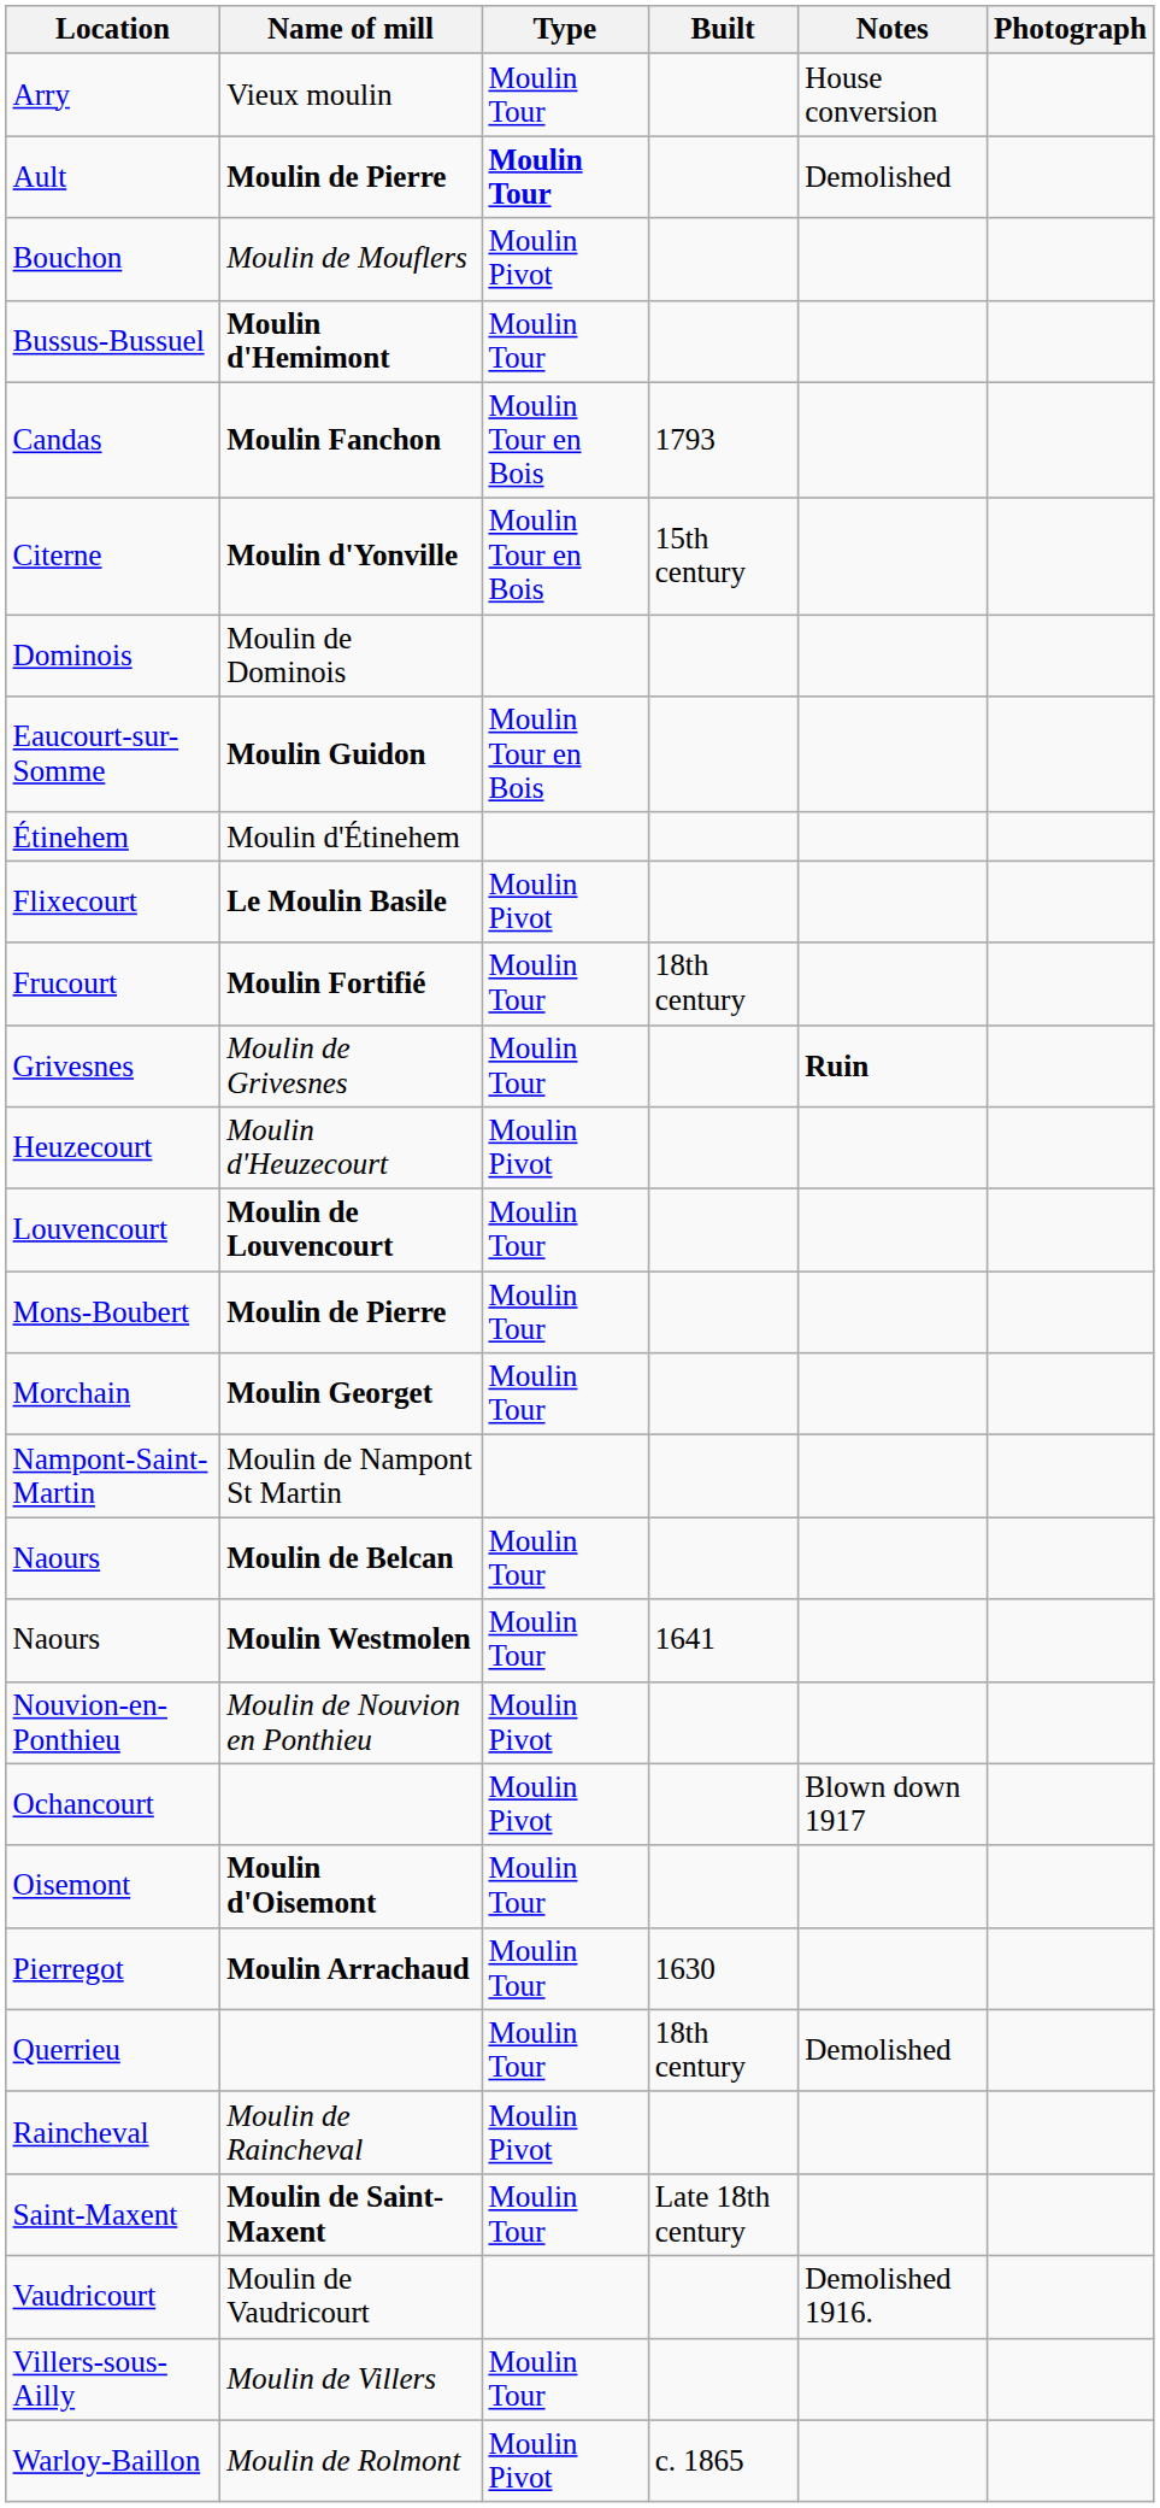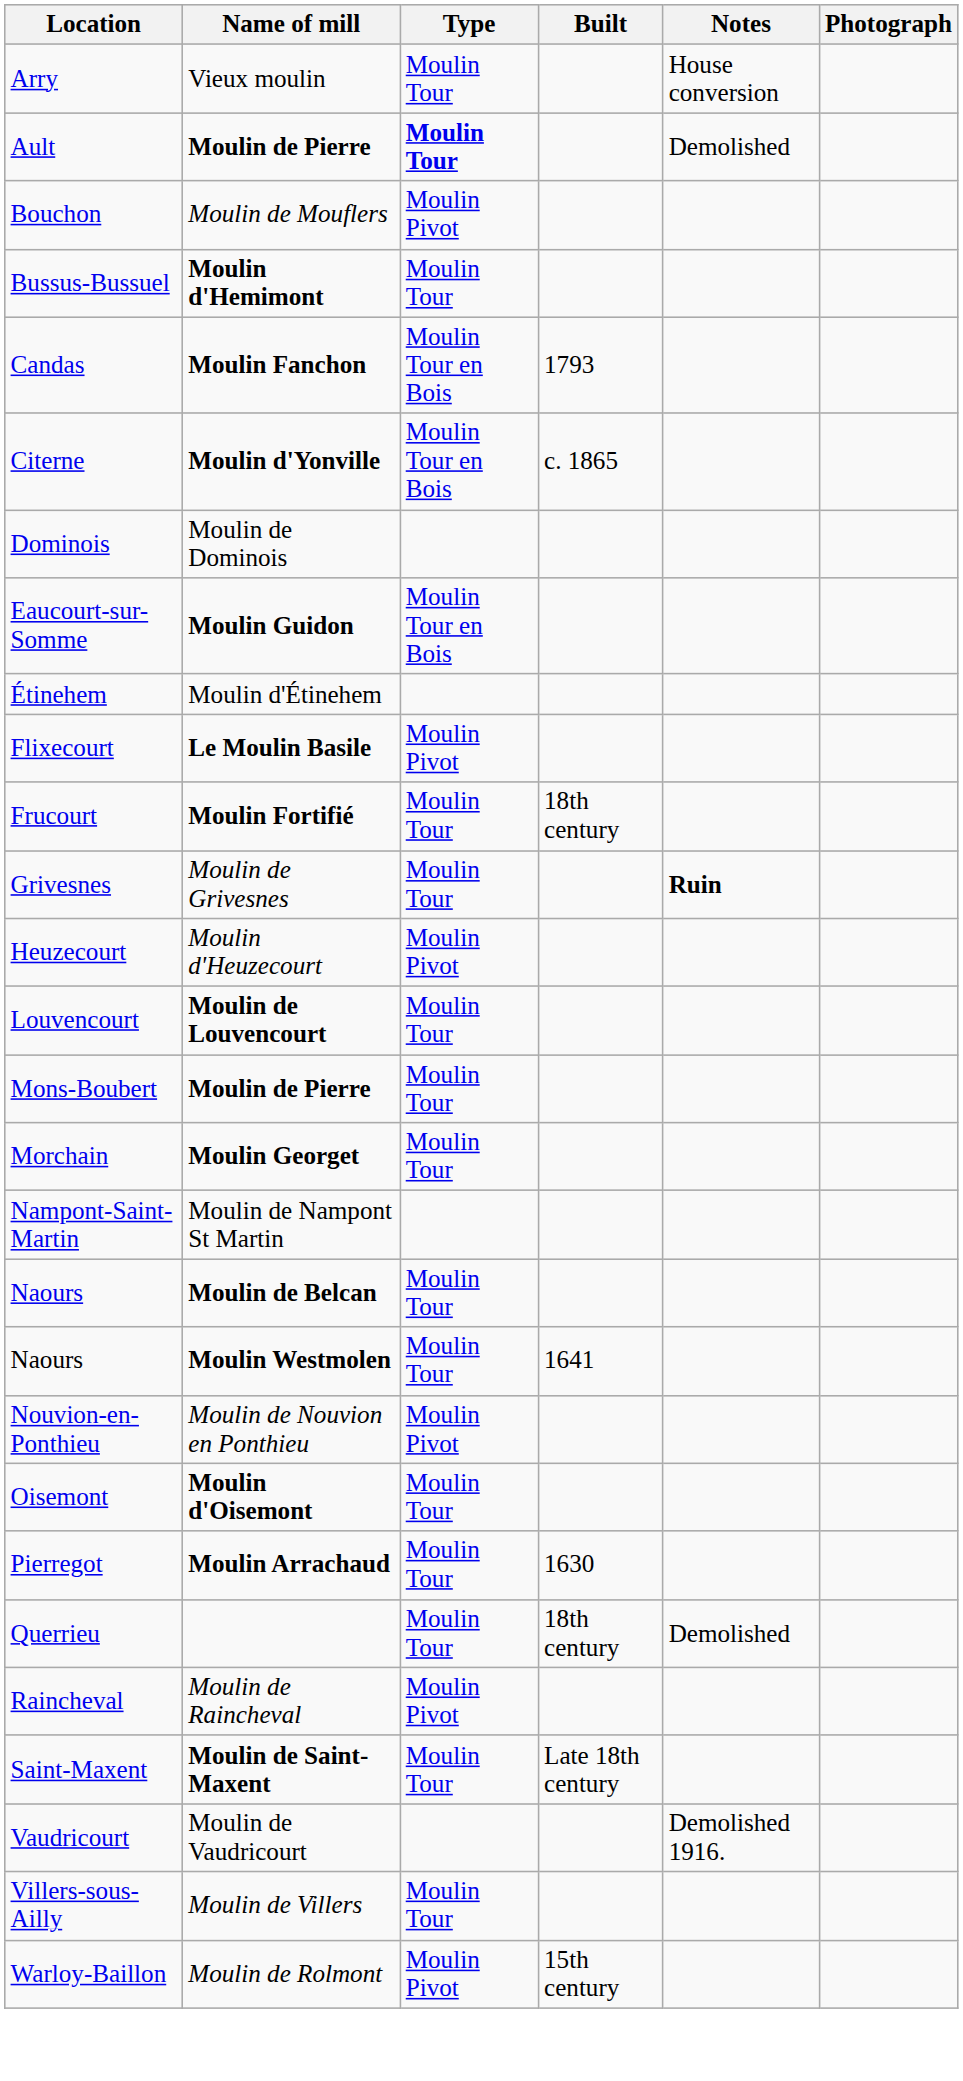 <table class="wikitable">
 <tr>
 <th>Location</th>
 <th>Name of mill</th>
 <th>Type</th>
 <th>Built</th>
 <th>Notes</th>
 <th>Photograph</th>
 </tr>
 <tr>
 <td><a href='#'>Arry</a></td>
 <td>Vieux moulin</td>
 <td><a href='#'>Moulin Tour</a></td>
 <td></td>
 <td>House conversion<br> </td>
 <td></td>
 </tr>
 <tr>
 <td><a href='#'>Ault</a></td>
 <td><strong>Moulin de Pierre</strong></td>
 <td><strong><a href='#'>Moulin Tour</a></strong></td>
 <td></td>
 <td>Demolished</td>
 <td></td>
 </tr>
 <tr>
 <td><a href='#'>Bouchon</a></td>
 <td><em>Moulin de Mouflers</em></td>
 <td><a href='#'>Moulin Pivot</a></td>
 <td></td>
 <td> </td>
 <td></td>
 </tr>
 <tr>
 <td><a href='#'>Bussus-Bussuel</a></td>
 <td><strong>Moulin d'Hemimont</strong></td>
 <td><a href='#'>Moulin Tour</a></td>
 <td></td>
 <td> </td>
 <td></td>
 </tr>
 <tr>
 <td><a href='#'>Candas</a></td>
 <td><strong>Moulin Fanchon</strong></td>
 <td><a href='#'>Moulin Tour en Bois</a></td>
 <td>1793</td>
 <td> </td>
 <td></td>
 </tr>
 <tr>
 <td><a href='#'>Citerne</a></td>
 <td><strong>Moulin d'Yonville</strong></td>
 <td><a href='#'>Moulin Tour en Bois</a></td>
-<td>15th century</td>
+<td>c. 1865</td>
 <td> </td>
 <td></td>
 </tr>
 <tr>
 <td><a href='#'>Dominois</a></td>
 <td>Moulin de Dominois</td>
 <td></td>
 <td></td>
 <td></td>
 <td></td>
 </tr>
 <tr>
 <td><a href='#'>Eaucourt-sur-Somme</a></td>
 <td><strong>Moulin Guidon</strong></td>
 <td><a href='#'>Moulin Tour en Bois</a></td>
 <td></td>
 <td> </td>
 <td></td>
 </tr>
 <tr>
 <td><a href='#'>Étinehem</a></td>
 <td>Moulin d'Étinehem</td>
 <td></td>
 <td></td>
 <td></td>
 <td></td>
 </tr>
 <tr>
 <td><a href='#'>Flixecourt</a></td>
 <td><strong>Le Moulin Basile</strong></td>
 <td><a href='#'>Moulin Pivot</a></td>
 <td></td>
 <td> </td>
 <td></td>
 </tr>
 <tr>
 <td><a href='#'>Frucourt</a></td>
 <td><strong>Moulin Fortifié</strong></td>
 <td><a href='#'>Moulin Tour</a></td>
 <td>18th century</td>
 <td> </td>
 <td></td>
 </tr>
 <tr>
 <td><a href='#'>Grivesnes</a></td>
 <td><em>Moulin de Grivesnes</em></td>
 <td><a href='#'>Moulin Tour</a></td>
 <td></td>
 <td><strong>Ruin<br> </strong></td>
 <td></td>
 </tr>
 <tr>
 <td><a href='#'>Heuzecourt</a></td>
 <td><em>Moulin d'Heuzecourt</em></td>
 <td><a href='#'>Moulin Pivot</a></td>
 <td></td>
 <td> </td>
 <td></td>
 </tr>
 <tr>
 <td><a href='#'>Louvencourt</a></td>
 <td><strong>Moulin de Louvencourt</strong></td>
 <td><a href='#'>Moulin Tour</a></td>
 <td></td>
 <td> </td>
 <td></td>
 </tr>
 <tr>
 <td><a href='#'>Mons-Boubert</a></td>
 <td><strong>Moulin de Pierre</strong></td>
 <td><a href='#'>Moulin Tour</a></td>
 <td></td>
 <td> </td>
 <td></td>
 </tr>
 <tr>
 <td><a href='#'>Morchain</a></td>
 <td><strong>Moulin Georget</strong></td>
 <td><a href='#'>Moulin Tour</a></td>
 <td></td>
 <td> </td>
 <td></td>
 </tr>
 <tr>
 <td><a href='#'>Nampont-Saint-Martin</a></td>
 <td>Moulin de Nampont St Martin</td>
 <td></td>
 <td></td>
 <td></td>
 <td></td>
 </tr>
 <tr>
 <td><a href='#'>Naours</a></td>
 <td><strong>Moulin de Belcan</strong></td>
 <td><a href='#'>Moulin Tour</a></td>
 <td></td>
 <td> </td>
 <td></td>
 </tr>
 <tr>
 <td>Naours</td>
 <td><strong>Moulin Westmolen</strong></td>
 <td><a href='#'>Moulin Tour</a></td>
 <td>1641</td>
 <td> </td>
 <td></td>
 </tr>
 <tr>
 <td><a href='#'>Nouvion-en-Ponthieu</a></td>
 <td><em>Moulin de Nouvion en Ponthieu</em></td>
 <td><a href='#'>Moulin Pivot</a></td>
 <td></td>
 <td> </td>
 <td></td>
 </tr>
 <tr>
-<td><a href='#'>Ochancourt</a></td>
-<td></td>
-<td><a href='#'>Moulin Pivot</a></td>
-<td></td>
-<td>Blown down 1917</td>
-<td></td>
-</tr>
-<tr>
 <td><a href='#'>Oisemont</a></td>
 <td><strong>Moulin d'Oisemont</strong></td>
 <td><a href='#'>Moulin Tour</a></td>
 <td></td>
 <td> </td>
 <td></td>
 </tr>
 <tr>
 <td><a href='#'>Pierregot</a></td>
 <td><strong>Moulin Arrachaud</strong></td>
 <td><a href='#'>Moulin Tour</a></td>
 <td>1630</td>
 <td> </td>
 <td></td>
 </tr>
 <tr>
 <td><a href='#'>Querrieu</a></td>
 <td></td>
 <td><a href='#'>Moulin Tour</a></td>
 <td>18th century</td>
 <td>Demolished</td>
 <td></td>
 </tr>
 <tr>
 <td><a href='#'>Raincheval</a></td>
 <td><em>Moulin de Raincheval</em></td>
 <td><a href='#'>Moulin Pivot</a></td>
 <td></td>
 <td> </td>
 <td></td>
 </tr>
 <tr>
 <td><a href='#'>Saint-Maxent</a></td>
 <td><strong>Moulin de Saint-Maxent</strong></td>
 <td><a href='#'>Moulin Tour</a></td>
 <td>Late 18th century</td>
 <td> </td>
 <td></td>
 </tr>
 <tr>
 <td><a href='#'>Vaudricourt</a></td>
 <td>Moulin de Vaudricourt</td>
 <td></td>
 <td></td>
 <td>Demolished 1916.</td>
 <td></td>
 </tr>
 <tr>
 <td><a href='#'>Villers-sous-Ailly</a></td>
 <td><em>Moulin de Villers</em></td>
 <td><a href='#'>Moulin Tour</a></td>
 <td></td>
 <td> </td>
 <td></td>
 </tr>
 <tr>
 <td><a href='#'>Warloy-Baillon</a></td>
 <td><em>Moulin de Rolmont</em></td>
 <td><a href='#'>Moulin Pivot</a></td>
-<td>c. 1865</td>
+<td>15th century</td>
 <td> </td>
 <td></td>
 </tr>
 </table>
